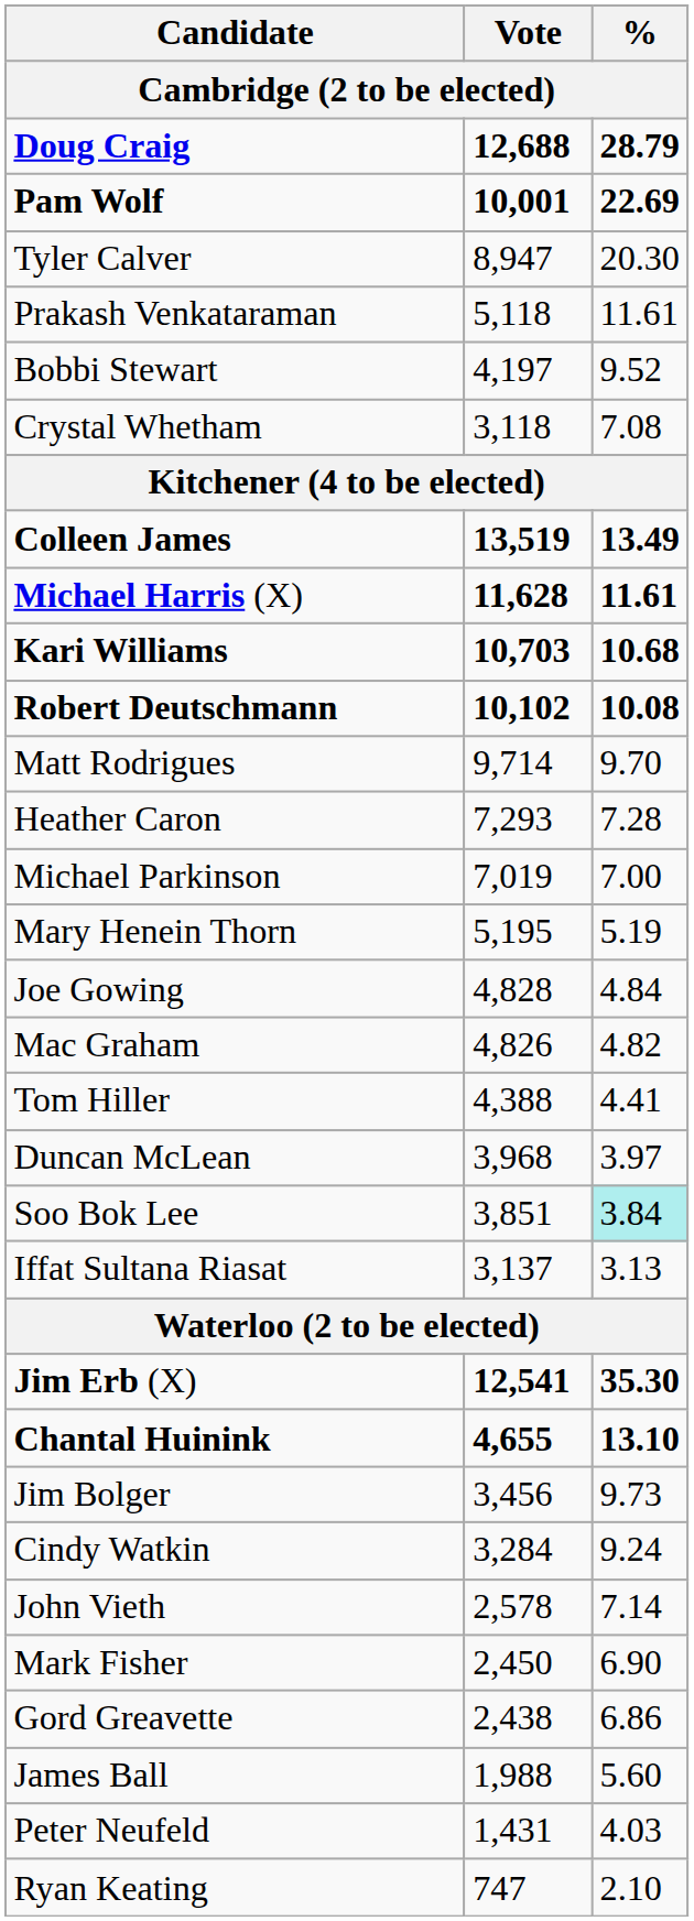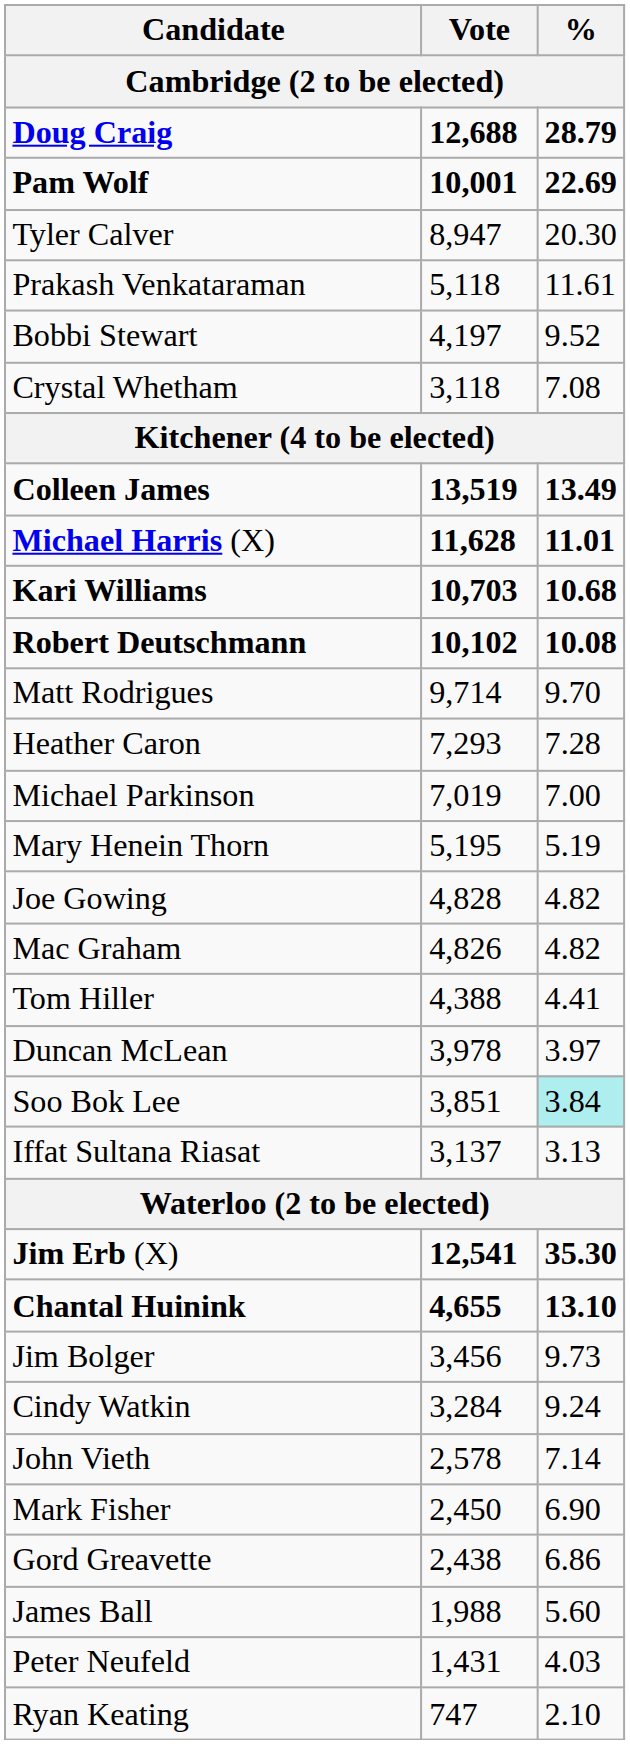 <table class="wikitable">
 <tr>
 <th bgcolor="#DDDDFF" width="200px">Candidate</th>
 <th bgcolor="#DDDDFF" width="50px">Vote</th>
 <th bgcolor="#DDDDFF" width="30px">%</th>
 </tr>
 <tr>
 <th colspan="3">Cambridge (2 to be elected)</th>
 </tr>
 <tr>
 <td><strong><a href='#'>Doug Craig</a></strong></td>
 <td><strong>12,688</strong></td>
 <td><strong>28.79</strong></td>
 </tr>
 <tr>
 <td><strong>Pam Wolf</strong></td>
 <td><strong>10,001</strong></td>
 <td><strong>22.69</strong></td>
 </tr>
 <tr>
 <td>Tyler Calver</td>
 <td>8,947</td>
 <td>20.30</td>
 </tr>
 <tr>
 <td>Prakash Venkataraman</td>
 <td>5,118</td>
 <td>11.61</td>
 </tr>
 <tr>
 <td>Bobbi Stewart</td>
 <td>4,197</td>
 <td>9.52</td>
 </tr>
 <tr>
 <td>Crystal Whetham</td>
 <td>3,118</td>
 <td>7.08</td>
 </tr>
 <tr>
 <th colspan="3">Kitchener (4 to be elected)</th>
 </tr>
 <tr>
 <td><strong>Colleen James</strong></td>
 <td><strong>13,519</strong></td>
 <td><strong>13.49</strong></td>
 </tr>
 <tr>
 <td><strong><a href='#'>Michael Harris</a></strong> (X)</td>
 <td><strong>11,628</strong></td>
-<td><strong>11.61</strong></td>
+<td><strong>11.01</strong></td>
 </tr>
 <tr>
 <td><strong>Kari Williams</strong></td>
 <td><strong>10,703</strong></td>
 <td><strong>10.68</strong></td>
 </tr>
 <tr>
 <td><strong>Robert Deutschmann</strong></td>
 <td><strong>10,102</strong></td>
 <td><strong>10.08</strong></td>
 </tr>
 <tr>
 <td>Matt Rodrigues</td>
 <td>9,714</td>
 <td>9.70</td>
 </tr>
 <tr>
 <td>Heather Caron</td>
 <td>7,293</td>
 <td>7.28</td>
 </tr>
 <tr>
 <td>Michael Parkinson</td>
 <td>7,019</td>
 <td>7.00</td>
 </tr>
 <tr>
 <td>Mary Henein Thorn</td>
 <td>5,195</td>
 <td>5.19</td>
 </tr>
 <tr>
 <td>Joe Gowing</td>
 <td>4,828</td>
-<td>4.84</td>
+<td>4.82</td>
 </tr>
 <tr>
 <td>Mac Graham</td>
 <td>4,826</td>
 <td>4.82</td>
 </tr>
 <tr>
 <td>Tom Hiller</td>
 <td>4,388</td>
 <td>4.41</td>
 </tr>
 <tr>
 <td>Duncan McLean</td>
-<td>3,968</td>
+<td>3,978</td>
 <td>3.97</td>
 </tr>
 <tr>
 <td>Soo Bok Lee</td>
 <td>3,851</td>
 <td style="background: paleturquoise;">3.84</td>
 </tr>
 <tr>
 <td>Iffat Sultana Riasat</td>
 <td>3,137</td>
 <td>3.13</td>
 </tr>
 <tr>
 <th colspan="3">Waterloo (2 to be elected)</th>
 </tr>
 <tr>
 <td><strong>Jim Erb</strong> (X)</td>
 <td><strong>12,541</strong></td>
 <td><strong>35.30</strong></td>
 </tr>
 <tr>
 <td><strong>Chantal Huinink</strong></td>
 <td><strong>4,655</strong></td>
 <td><strong>13.10</strong></td>
 </tr>
 <tr>
 <td>Jim Bolger</td>
 <td>3,456</td>
 <td>9.73</td>
 </tr>
 <tr>
 <td>Cindy Watkin</td>
 <td>3,284</td>
 <td>9.24</td>
 </tr>
 <tr>
 <td>John Vieth</td>
 <td>2,578</td>
 <td>7.14</td>
 </tr>
 <tr>
 <td>Mark Fisher</td>
 <td>2,450</td>
 <td>6.90</td>
 </tr>
 <tr>
 <td>Gord Greavette</td>
 <td>2,438</td>
 <td>6.86</td>
 </tr>
 <tr>
 <td>James Ball</td>
 <td>1,988</td>
 <td>5.60</td>
 </tr>
 <tr>
 <td>Peter Neufeld</td>
 <td>1,431</td>
 <td>4.03</td>
 </tr>
 <tr>
 <td>Ryan Keating</td>
 <td>747</td>
 <td>2.10</td>
 </tr>
 </table>
